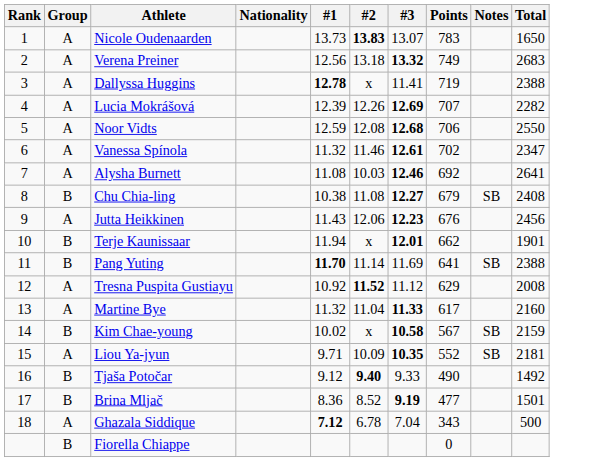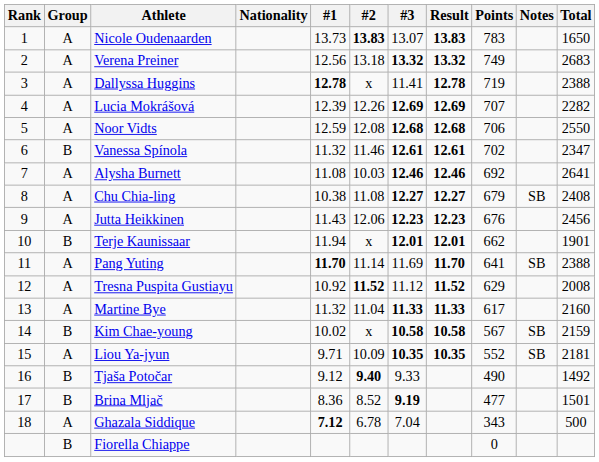 <table class="wikitable sortable" style="text-align:center">
 <tr>
 <th>Rank</th>
 <th>Group</th>
 <th>Athlete</th>
 <th>Nationality</th>
 <th>#1</th>
 <th>#2</th>
 <th>#3</th>
+<th>Result</th>
 <th>Points</th>
 <th>Notes</th>
 <th>Total</th>
 </tr>
 <tr>
 <td>1</td>
 <td>A</td>
 <td align=left><a href='#'>Nicole Oudenaarden</a></td>
 <td align=left></td>
 <td>13.73</td>
 <td><strong>13.83</strong></td>
 <td>13.07</td>
+<td><strong>13.83</strong></td>
 <td>783</td>
 <td></td>
 <td>1650</td>
 </tr>
 <tr>
 <td>2</td>
 <td>A</td>
 <td align=left><a href='#'>Verena Preiner</a></td>
 <td align=left></td>
 <td>12.56</td>
 <td>13.18</td>
+<td><strong>13.32</strong></td>
 <td><strong>13.32</strong></td>
 <td>749</td>
 <td></td>
 <td>2683</td>
 </tr>
 <tr>
 <td>3</td>
 <td>A</td>
 <td align=left><a href='#'>Dallyssa Huggins</a></td>
 <td align=left></td>
 <td><strong>12.78</strong></td>
 <td>x</td>
 <td>11.41</td>
+<td><strong>12.78</strong></td>
 <td>719</td>
 <td></td>
 <td>2388</td>
 </tr>
 <tr>
 <td>4</td>
 <td>A</td>
 <td align=left><a href='#'>Lucia Mokrášová</a></td>
 <td align=left></td>
 <td>12.39</td>
 <td>12.26</td>
+<td><strong>12.69</strong></td>
 <td><strong>12.69</strong></td>
 <td>707</td>
 <td></td>
 <td>2282</td>
 </tr>
 <tr>
 <td>5</td>
 <td>A</td>
 <td align=left><a href='#'>Noor Vidts</a></td>
 <td align=left></td>
 <td>12.59</td>
 <td>12.08</td>
 <td><strong>12.68</strong></td>
+<td><strong>12.68</strong></td>
 <td>706</td>
 <td></td>
 <td>2550</td>
 </tr>
 <tr>
 <td>6</td>
-<td>A</td>
+<td>B</td>
 <td align=left><a href='#'>Vanessa Spínola</a></td>
 <td align=left></td>
 <td>11.32</td>
 <td>11.46</td>
+<td><strong>12.61</strong></td>
 <td><strong>12.61</strong></td>
 <td>702</td>
 <td></td>
 <td>2347</td>
 </tr>
 <tr>
 <td>7</td>
 <td>A</td>
 <td align=left><a href='#'>Alysha Burnett</a></td>
 <td align=left></td>
 <td>11.08</td>
 <td>10.03</td>
 <td><strong>12.46</strong></td>
+<td><strong>12.46</strong></td>
 <td>692</td>
 <td></td>
 <td>2641</td>
 </tr>
 <tr>
 <td>8</td>
-<td>B</td>
+<td>A</td>
 <td align=left><a href='#'>Chu Chia-ling</a></td>
 <td align=left></td>
 <td>10.38</td>
 <td>11.08</td>
+<td><strong>12.27</strong></td>
 <td><strong>12.27</strong></td>
 <td>679</td>
 <td>SB</td>
 <td>2408</td>
 </tr>
 <tr>
 <td>9</td>
 <td>A</td>
 <td align=left><a href='#'>Jutta Heikkinen</a></td>
 <td align=left></td>
 <td>11.43</td>
 <td>12.06</td>
 <td><strong>12.23</strong></td>
+<td><strong>12.23</strong></td>
 <td>676</td>
 <td></td>
 <td>2456</td>
 </tr>
 <tr>
 <td>10</td>
 <td>B</td>
 <td align=left><a href='#'>Terje Kaunissaar</a></td>
 <td align=left></td>
 <td>11.94</td>
 <td>x</td>
 <td><strong>12.01</strong></td>
+<td><strong>12.01</strong></td>
 <td>662</td>
 <td></td>
 <td>1901</td>
 </tr>
 <tr>
 <td>11</td>
-<td>B</td>
+<td>A</td>
 <td align=left><a href='#'>Pang Yuting</a></td>
 <td align=left></td>
 <td><strong>11.70</strong></td>
 <td>11.14</td>
 <td>11.69</td>
+<td><strong>11.70</strong></td>
 <td>641</td>
 <td>SB</td>
 <td>2388</td>
 </tr>
 <tr>
 <td>12</td>
 <td>A</td>
 <td align=left><a href='#'>Tresna Puspita Gustiayu</a></td>
 <td align=left></td>
 <td>10.92</td>
 <td><strong>11.52</strong></td>
 <td>11.12</td>
+<td><strong>11.52</strong></td>
 <td>629</td>
 <td></td>
 <td>2008</td>
 </tr>
 <tr>
 <td>13</td>
 <td>A</td>
 <td align=left><a href='#'>Martine Bye</a></td>
 <td align=left></td>
 <td>11.32</td>
 <td>11.04</td>
+<td><strong>11.33</strong></td>
 <td><strong>11.33</strong></td>
 <td>617</td>
 <td></td>
 <td>2160</td>
 </tr>
 <tr>
 <td>14</td>
 <td>B</td>
 <td align=left><a href='#'>Kim Chae-young</a></td>
 <td align=left></td>
 <td>10.02</td>
 <td>x</td>
 <td><strong>10.58</strong></td>
+<td><strong>10.58</strong></td>
 <td>567</td>
 <td>SB</td>
 <td>2159</td>
 </tr>
 <tr>
 <td>15</td>
 <td>A</td>
 <td align=left><a href='#'>Liou Ya-jyun</a></td>
 <td align=left></td>
 <td>9.71</td>
 <td>10.09</td>
+<td><strong>10.35</strong></td>
 <td><strong>10.35</strong></td>
 <td>552</td>
 <td>SB</td>
 <td>2181</td>
 </tr>
 <tr>
 <td>16</td>
 <td>B</td>
 <td align=left><a href='#'>Tjaša Potočar</a></td>
 <td align=left></td>
 <td>9.12</td>
 <td><strong>9.40</strong></td>
 <td>9.33</td>
+<td><strong></strong></td>
 <td>490</td>
 <td></td>
 <td>1492</td>
 </tr>
 <tr>
 <td>17</td>
 <td>B</td>
 <td align=left><a href='#'>Brina Mljač</a></td>
 <td align=left></td>
 <td>8.36</td>
 <td>8.52</td>
 <td><strong>9.19</strong></td>
+<td><strong></strong></td>
 <td>477</td>
 <td></td>
 <td>1501</td>
 </tr>
 <tr>
 <td>18</td>
 <td>A</td>
 <td align=left><a href='#'>Ghazala Siddique</a></td>
 <td align=left></td>
 <td><strong>7.12</strong></td>
 <td>6.78</td>
 <td>7.04</td>
+<td><strong></strong></td>
 <td>343</td>
 <td></td>
 <td>500</td>
 </tr>
 <tr>
 <td></td>
 <td>B</td>
 <td align=left><a href='#'>Fiorella Chiappe</a></td>
 <td align=left></td>
 <td></td>
 <td></td>
 <td></td>
+<td><strong></strong></td>
 <td>0</td>
 <td></td>
 <td></td>
 </tr>
 </table>
